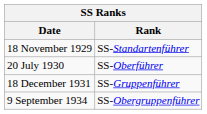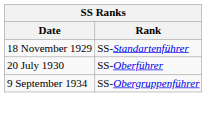 <table class="wikitable float-right">
 <tr>
 <th colspan="2">SS Ranks</th>
 </tr>
 <tr>
 <th>Date</th>
 <th>Rank</th>
 </tr>
 <tr>
 <td>18 November 1929</td>
 <td>SS-<em><a href='#'>Standartenführer</a></em></td>
 </tr>
 <tr>
 <td>20 July 1930</td>
 <td>SS-<em><a href='#'>Oberführer</a></em></td>
 </tr>
 <tr>
-<td>18 December 1931</td>
-<td>SS-<em><a href='#'>Gruppenführer</a></em></td>
-</tr>
-<tr>
 <td>9 September 1934</td>
 <td>SS-<em><a href='#'>Obergruppenführer</a></em></td>
 </tr>
 </table>
